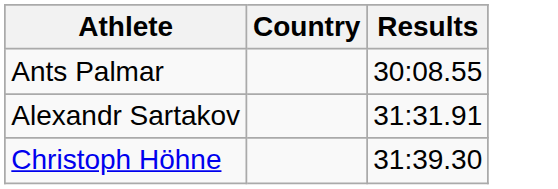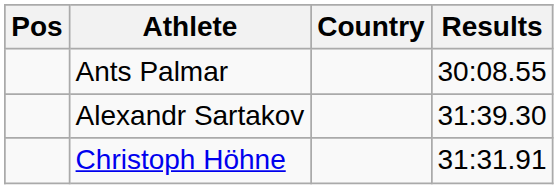 <table class="wikitable">
 <tr>
+<th>Pos</th>
 <th>Athlete</th>
 <th>Country</th>
 <th>Results</th>
 </tr>
 <tr>
+<td align="center"></td>
 <td>Ants Palmar</td>
 <td></td>
 <td>30:08.55</td>
 </tr>
 <tr>
+<td align="center"></td>
 <td>Alexandr Sartakov</td>
+<td></td>
+<td>31:39.30</td>
+</tr>
+<tr>
+<td align="center"></td>
+<td><a href='#'>Christoph Höhne</a></td>
 <td></td>
 <td>31:31.91</td>
 </tr>
-<tr>
-<td><a href='#'>Christoph Höhne</a></td>
-<td></td>
-<td>31:39.30</td>
-</tr>
 </table>
